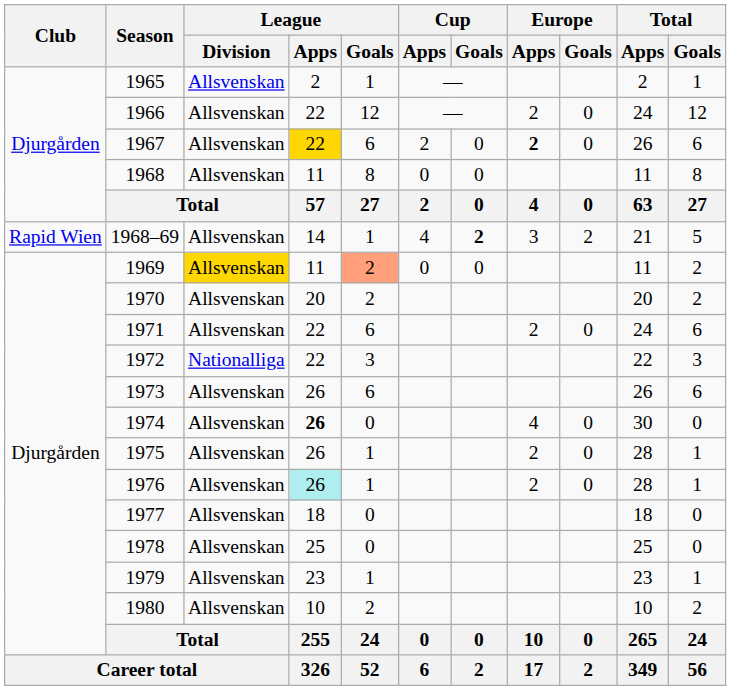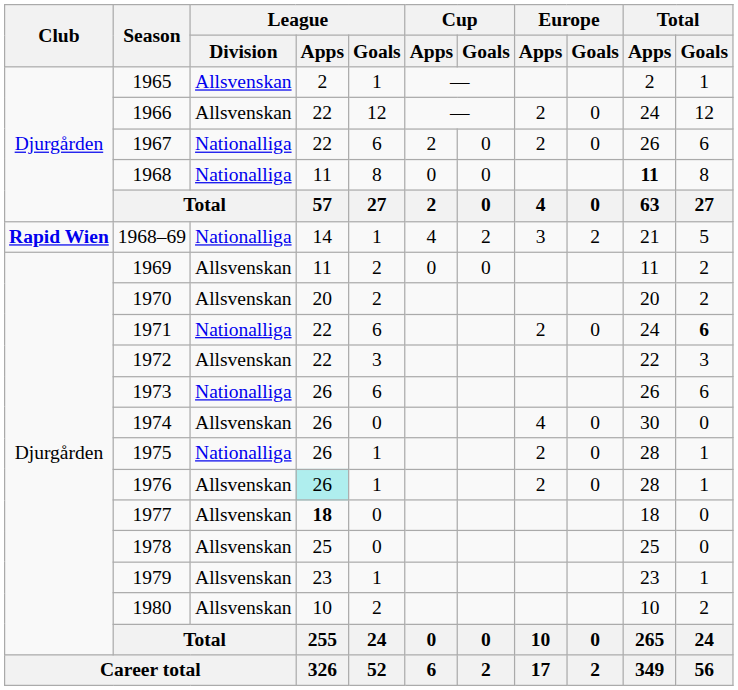 <table class="wikitable" style="text-align:center">
 <tr>
 <th rowspan="2">Club</th>
 <th rowspan="2">Season</th>
 <th colspan="3">League</th>
 <th colspan="2">Cup</th>
 <th colspan="2">Europe</th>
 <th colspan="2">Total</th>
 </tr>
 <tr>
 <th>Division</th>
 <th>Apps</th>
 <th>Goals</th>
 <th>Apps</th>
 <th>Goals</th>
 <th>Apps</th>
 <th>Goals</th>
 <th>Apps</th>
 <th>Goals</th>
 </tr>
 <tr>
 <td rowspan="5"><a href='#'>Djurgården</a></td>
 <td>1965</td>
 <td><a href='#'>Allsvenskan</a></td>
 <td>2</td>
 <td>1</td>
 <td colspan="2">—</td>
 <td></td>
 <td></td>
 <td>2</td>
 <td>1</td>
 </tr>
 <tr>
 <td>1966</td>
 <td>Allsvenskan</td>
 <td>22</td>
 <td>12</td>
 <td colspan="2">—</td>
 <td>2</td>
 <td>0</td>
 <td>24</td>
 <td>12</td>
 </tr>
 <tr>
 <td>1967</td>
-<td>Allsvenskan</td>
-<td style="background: gold;">22</td>
+<td><a href='#'>Nationalliga</a></td>
+<td>22</td>
 <td>6</td>
 <td>2</td>
 <td>0</td>
-<td><strong>2</strong></td>
+<td>2</td>
 <td>0</td>
 <td>26</td>
 <td>6</td>
 </tr>
 <tr>
 <td>1968</td>
-<td>Allsvenskan</td>
+<td><a href='#'>Nationalliga</a></td>
 <td>11</td>
 <td>8</td>
 <td>0</td>
 <td>0</td>
 <td></td>
 <td></td>
-<td>11</td>
+<td><strong>11</strong></td>
 <td>8</td>
 </tr>
 <tr>
 <th colspan="2">Total</th>
 <th>57</th>
 <th>27</th>
 <th>2</th>
 <th>0</th>
 <th>4</th>
 <th>0</th>
 <th>63</th>
 <th>27</th>
 </tr>
 <tr>
-<td><a href='#'>Rapid Wien</a></td>
+<td><strong><a href='#'>Rapid Wien</a></strong></td>
 <td>1968–69</td>
-<td>Allsvenskan</td>
+<td><a href='#'>Nationalliga</a></td>
 <td>14</td>
 <td>1</td>
 <td>4</td>
-<td><strong>2</strong></td>
+<td>2</td>
 <td>3</td>
 <td>2</td>
 <td>21</td>
 <td>5</td>
 </tr>
 <tr>
 <td rowspan="13">Djurgården</td>
 <td>1969</td>
-<td style="background: gold;">Allsvenskan</td>
+<td>Allsvenskan</td>
 <td>11</td>
-<td style="background: lightsalmon;">2</td>
+<td>2</td>
 <td>0</td>
 <td>0</td>
 <td></td>
 <td></td>
 <td>11</td>
 <td>2</td>
 </tr>
 <tr>
 <td>1970</td>
 <td>Allsvenskan</td>
 <td>20</td>
 <td>2</td>
 <td></td>
 <td></td>
 <td></td>
 <td></td>
 <td>20</td>
 <td>2</td>
 </tr>
 <tr>
 <td>1971</td>
-<td>Allsvenskan</td>
+<td><a href='#'>Nationalliga</a></td>
 <td>22</td>
 <td>6</td>
 <td></td>
 <td></td>
 <td>2</td>
 <td>0</td>
 <td>24</td>
-<td>6</td>
+<td><strong>6</strong></td>
 </tr>
 <tr>
 <td>1972</td>
-<td><a href='#'>Nationalliga</a></td>
+<td>Allsvenskan</td>
 <td>22</td>
 <td>3</td>
 <td></td>
 <td></td>
 <td></td>
 <td></td>
 <td>22</td>
 <td>3</td>
 </tr>
 <tr>
 <td>1973</td>
-<td>Allsvenskan</td>
+<td><a href='#'>Nationalliga</a></td>
 <td>26</td>
 <td>6</td>
 <td></td>
 <td></td>
 <td></td>
 <td></td>
 <td>26</td>
 <td>6</td>
 </tr>
 <tr>
 <td>1974</td>
 <td>Allsvenskan</td>
-<td><strong>26</strong></td>
+<td>26</td>
 <td>0</td>
 <td></td>
 <td></td>
 <td>4</td>
 <td>0</td>
 <td>30</td>
 <td>0</td>
 </tr>
 <tr>
 <td>1975</td>
-<td>Allsvenskan</td>
+<td><a href='#'>Nationalliga</a></td>
 <td>26</td>
 <td>1</td>
 <td></td>
 <td></td>
 <td>2</td>
 <td>0</td>
 <td>28</td>
 <td>1</td>
 </tr>
 <tr>
 <td>1976</td>
 <td>Allsvenskan</td>
 <td style="background: paleturquoise;">26</td>
 <td>1</td>
 <td></td>
 <td></td>
 <td>2</td>
 <td>0</td>
 <td>28</td>
 <td>1</td>
 </tr>
 <tr>
 <td>1977</td>
 <td>Allsvenskan</td>
-<td>18</td>
+<td><strong>18</strong></td>
 <td>0</td>
 <td></td>
 <td></td>
 <td></td>
 <td></td>
 <td>18</td>
 <td>0</td>
 </tr>
 <tr>
 <td>1978</td>
 <td>Allsvenskan</td>
 <td>25</td>
 <td>0</td>
 <td></td>
 <td></td>
 <td></td>
 <td></td>
 <td>25</td>
 <td>0</td>
 </tr>
 <tr>
 <td>1979</td>
 <td>Allsvenskan</td>
 <td>23</td>
 <td>1</td>
 <td></td>
 <td></td>
 <td></td>
 <td></td>
 <td>23</td>
 <td>1</td>
 </tr>
 <tr>
 <td>1980</td>
 <td>Allsvenskan</td>
 <td>10</td>
 <td>2</td>
 <td></td>
 <td></td>
 <td></td>
 <td></td>
 <td>10</td>
 <td>2</td>
 </tr>
 <tr>
 <th colspan="2">Total</th>
 <th>255</th>
 <th>24</th>
 <th>0</th>
 <th>0</th>
 <th>10</th>
 <th>0</th>
 <th>265</th>
 <th>24</th>
 </tr>
 <tr>
 <th colspan="3">Career total</th>
 <th>326</th>
 <th>52</th>
 <th>6</th>
 <th>2</th>
 <th>17</th>
 <th>2</th>
 <th>349</th>
 <th>56</th>
 </tr>
 </table>
